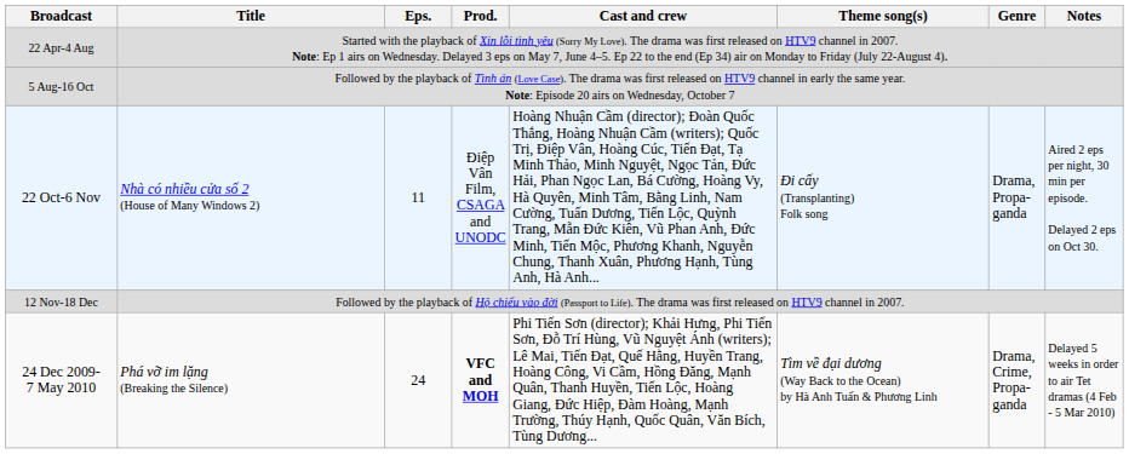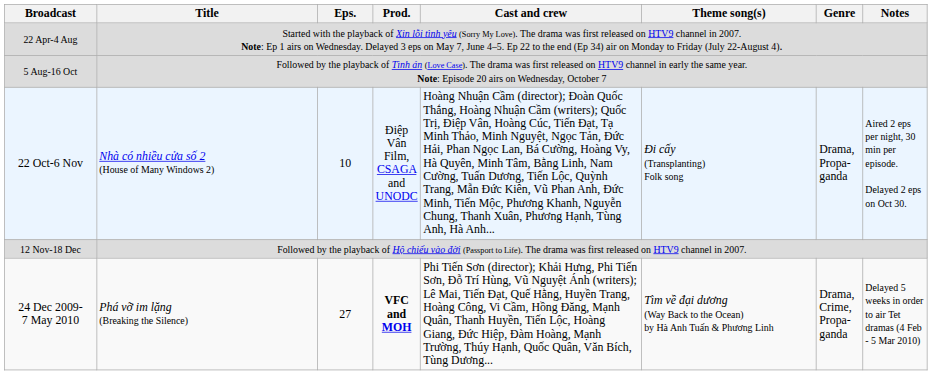 <table class="wikitable sortable">
 <tr>
 <th style="width:10%;">Broadcast</th>
 <th style="width:24%;">Title</th>
 <th style="width:6%;">Eps.</th>
 <th style="width:5%;">Prod.</th>
 <th style="width:24%;">Cast and crew</th>
 <th style="width:19%;">Theme song(s)</th>
 <th style="width:5%;">Genre</th>
 <th style="width:7%;">Notes</th>
 </tr>
 <tr ---- bgcolor="#DCDCDC">
 <td style="text-align:center;"><small>22 Apr-4 Aug</small></td>
 <td colspan="7" align=center><small>Started with the playback of <em><a href='#'>Xin lỗi tình yêu</a></em> <small>(Sorry My Love)</small>. The drama was first released on <a href='#'>HTV9</a> channel in 2007.</small><br><small><strong>Note</strong>: Ep 1 airs on Wednesday. Delayed 3 eps on May 7, June 4–5. Ep 22 to the end (Ep 34) air on Monday to Friday (July 22-August 4)</small>.</td>
 </tr>
 <tr ---- bgcolor="#DCDCDC">
 <td style="text-align:center;"><small>5 Aug-16 Oct</small></td>
 <td colspan="7" align=center><small>Followed by the playback of <em><a href='#'>Tình án</a></em> <small>(<a href='#'>Love Case</a>)</small>. The drama was first released on <a href='#'>HTV9</a> channel in early the same year.</small><br><small><strong>Note</strong>: Episode 20 airs on Wednesday, October 7</small></td>
 </tr>
 <tr ---- bgcolor="#ebf5ff">
 <td style="text-align:center;">22 Oct-6 Nov <br></td>
 <td><em><a href='#'>Nhà có nhiều cửa số 2</a></em> <br><small>(House of Many Windows 2)</small></td>
-<td style="text-align:center;">11</td>
+<td style="text-align:center;">10</td>
 <td style="text-align:center;">Điệp Vân Film, <a href='#'>CSAGA</a> and <a href='#'>UNODC</a></td>
 <td>Hoàng Nhuận Cầm (director); Đoàn Quốc Thắng, Hoàng Nhuận Cầm (writers); Quốc Trị, Điệp Vân, Hoàng Cúc, Tiến Đạt, Tạ Minh Thảo, Minh Nguyệt, Ngọc Tản, Đức Hải, Phan Ngọc Lan, Bá Cường, Hoàng Vy, Hà Quyên, Minh Tâm, Bằng Linh, Nam Cường, Tuấn Dương, Tiến Lộc, Quỳnh Trang, Mẫn Đức Kiên, Vũ Phan Anh, Đức Minh, Tiến Mộc, Phương Khanh, Nguyễn Chung, Thanh Xuân, Phương Hạnh, Tùng Anh, Hà Anh...</td>
 <td><em>Đi cấy</em><br><small>(Transplanting)<br>Folk song</small></td>
 <td>Drama, Propa-ganda</td>
 <td><small>Aired 2 eps per night, 30 min per episode.<br><br>Delayed 2 eps on Oct 30.</small></td>
 </tr>
 <tr ---- bgcolor="#DCDCDC">
 <td style="text-align:center;"><small>12 Nov-18 Dec</small></td>
 <td colspan="7" align=center><small>Followed by the playback of <em><a href='#'>Hộ chiếu vào đời</a></em> <small>(Passport to Life)</small>. The drama was first released on <a href='#'>HTV9</a> channel in 2007.</small></td>
 </tr>
 <tr>
 <td style="text-align:center;">24 Dec 2009-<br>7 May 2010 <br></td>
 <td><em>Phá vỡ im lặng</em> <br><small>(Breaking the Silence)</small></td>
-<td style="text-align:center;">24</td>
+<td style="text-align:center;">27</td>
 <td style="text-align:center;"><strong>VFC<br>and<br><a href='#'>MOH</a></strong></td>
 <td>Phi Tiến Sơn (director); Khải Hưng, Phi Tiến Sơn, Đỗ Trí Hùng, Vũ Nguyệt Ánh (writers); Lê Mai, Tiến Đạt, Quế Hằng, Huyền Trang, Hoàng Công, Vi Cầm, Hồng Đăng, Mạnh Quân, Thanh Huyền, Tiến Lộc, Hoàng Giang, Đức Hiệp, Đàm Hoàng, Mạnh Trường, Thúy Hạnh, Quốc Quân, Văn Bích, Tùng Dương...</td>
 <td><em>Tìm về đại dương</em> <br><small>(Way Back to the Ocean)<br>by Hà Anh Tuấn & Phương Linh</small></td>
 <td>Drama, Crime, Propa-ganda</td>
 <td><small>Delayed 5 weeks in order to air Tet dramas (4 Feb - 5 Mar 2010)</small></td>
 </tr>
 </table>
